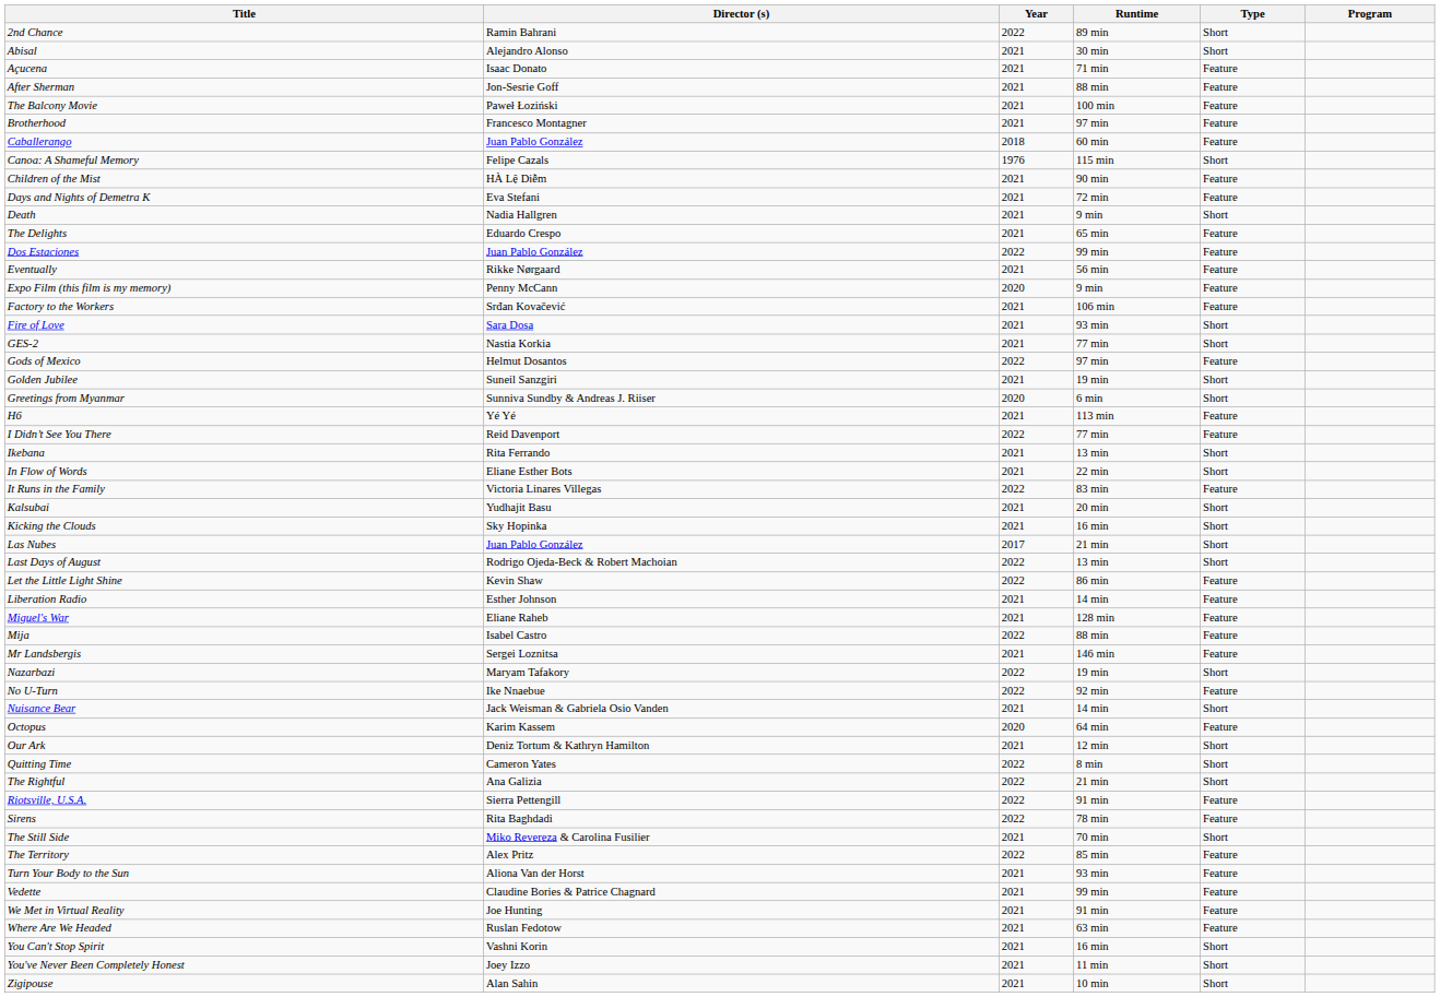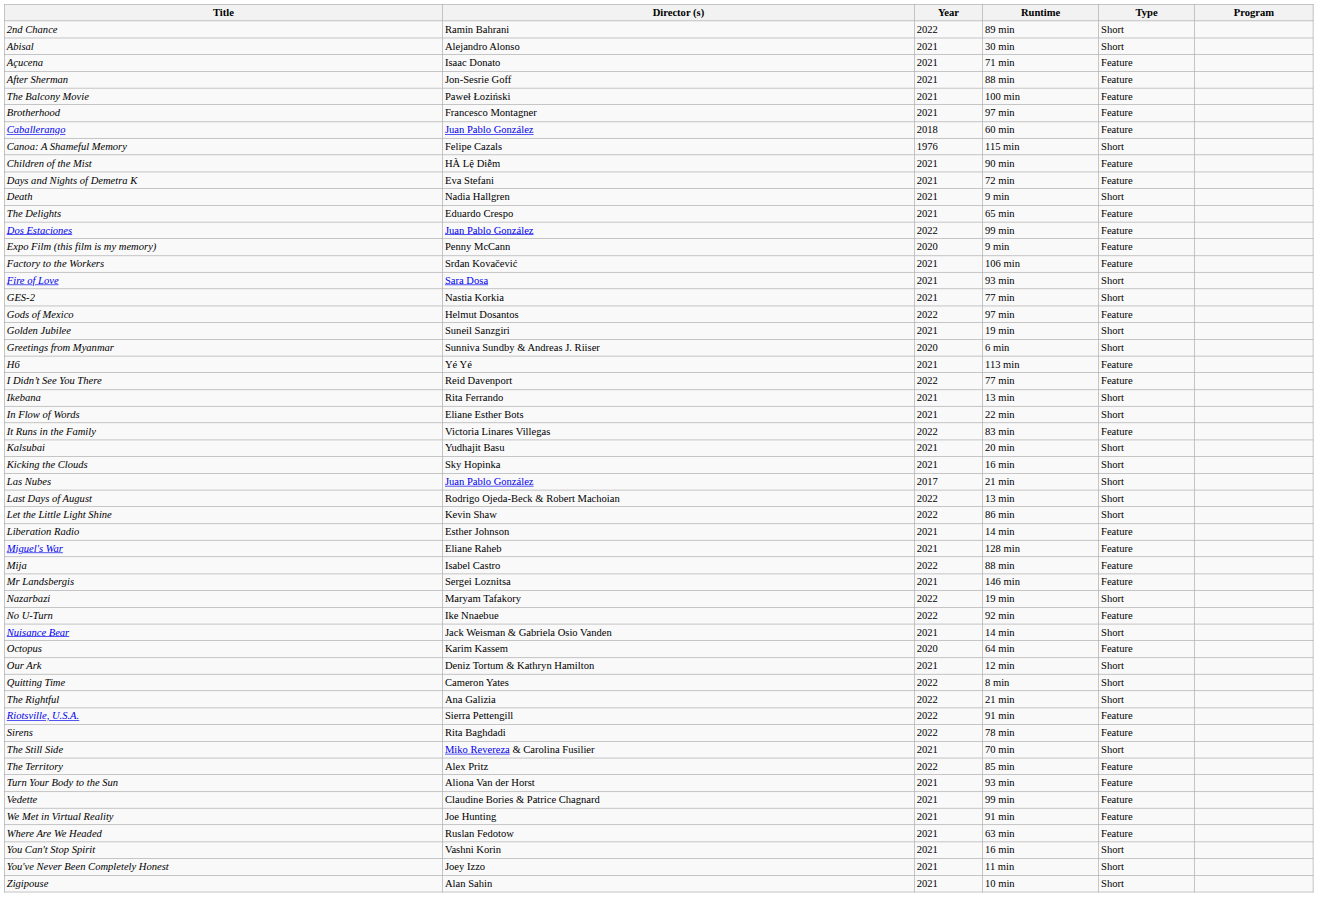 <table class="wikitable sortable" width=100%>
 <tr>
 <th>Title</th>
 <th>Director (s)</th>
 <th>Year</th>
 <th>Runtime</th>
 <th>Type</th>
 <th>Program</th>
 </tr>
 <tr>
 <td><em>2nd Chance</em></td>
 <td>Ramin Bahrani</td>
 <td>2022</td>
 <td>89 min</td>
 <td>Short</td>
 <td></td>
 </tr>
 <tr>
 <td><em>Abisal</em></td>
 <td>Alejandro Alonso</td>
 <td>2021</td>
 <td>30 min</td>
 <td>Short</td>
 <td></td>
 </tr>
 <tr>
 <td><em>Açucena</em></td>
 <td>Isaac Donato</td>
 <td>2021</td>
 <td>71 min</td>
 <td>Feature</td>
 <td></td>
 </tr>
 <tr>
 <td><em>After Sherman</em></td>
 <td>Jon-Sesrie Goff</td>
 <td>2021</td>
 <td>88 min</td>
 <td>Feature</td>
 <td></td>
 </tr>
 <tr>
 <td><em>The Balcony Movie</em></td>
 <td>Paweł Łoziński</td>
 <td>2021</td>
 <td>100 min</td>
 <td>Feature</td>
 <td></td>
 </tr>
 <tr>
 <td><em>Brotherhood</em></td>
 <td>Francesco Montagner</td>
 <td>2021</td>
 <td>97 min</td>
 <td>Feature</td>
 <td></td>
 </tr>
 <tr>
 <td><em><a href='#'>Caballerango</a></em></td>
 <td><a href='#'>Juan Pablo González</a></td>
 <td>2018</td>
 <td>60 min</td>
 <td>Feature</td>
 <td></td>
 </tr>
 <tr>
 <td><em>Canoa: A Shameful Memory</em></td>
 <td>Felipe Cazals</td>
 <td>1976</td>
 <td>115 min</td>
 <td>Short</td>
 <td></td>
 </tr>
 <tr>
 <td><em>Children of the Mist</em></td>
 <td>HÀ Lệ Diễm</td>
 <td>2021</td>
 <td>90 min</td>
 <td>Feature</td>
 <td></td>
 </tr>
 <tr>
 <td><em>Days and Nights of Demetra K</em></td>
 <td>Eva Stefani</td>
 <td>2021</td>
 <td>72 min</td>
 <td>Feature</td>
 <td></td>
 </tr>
 <tr>
 <td><em>Death</em></td>
 <td>Nadia Hallgren</td>
 <td>2021</td>
 <td>9 min</td>
 <td>Short</td>
 <td></td>
 </tr>
 <tr>
 <td><em>The Delights</em></td>
 <td>Eduardo Crespo</td>
 <td>2021</td>
 <td>65 min</td>
 <td>Feature</td>
 <td></td>
 </tr>
 <tr>
 <td><em><a href='#'>Dos Estaciones</a></em></td>
 <td><a href='#'>Juan Pablo González</a></td>
 <td>2022</td>
 <td>99 min</td>
-<td>Feature</td>
-<td></td>
-</tr>
-<tr>
-<td><em>Eventually</em></td>
-<td>Rikke Nørgaard</td>
-<td>2021</td>
-<td>56 min</td>
 <td>Feature</td>
 <td></td>
 </tr>
 <tr>
 <td><em>Expo Film (this film is my memory)</em></td>
 <td>Penny McCann</td>
 <td>2020</td>
 <td>9 min</td>
 <td>Feature</td>
 <td></td>
 </tr>
 <tr>
 <td><em>Factory to the Workers</em></td>
 <td>Srđan Kovačević</td>
 <td>2021</td>
 <td>106 min</td>
 <td>Feature</td>
 <td></td>
 </tr>
 <tr>
 <td><em><a href='#'>Fire of Love</a></em></td>
 <td><a href='#'>Sara Dosa</a></td>
 <td>2021</td>
 <td>93 min</td>
 <td>Short</td>
 <td></td>
 </tr>
 <tr>
 <td><em>GES-2</em></td>
 <td>Nastia Korkia</td>
 <td>2021</td>
 <td>77 min</td>
 <td>Short</td>
 <td></td>
 </tr>
 <tr>
 <td><em>Gods of Mexico</em></td>
 <td>Helmut Dosantos</td>
 <td>2022</td>
 <td>97 min</td>
 <td>Feature</td>
 <td></td>
 </tr>
 <tr>
 <td><em>Golden Jubilee</em></td>
 <td>Suneil Sanzgiri</td>
 <td>2021</td>
 <td>19 min</td>
 <td>Short</td>
 <td></td>
 </tr>
 <tr>
 <td><em>Greetings from Myanmar</em></td>
 <td>Sunniva Sundby & Andreas J. Riiser</td>
 <td>2020</td>
 <td>6 min</td>
 <td>Short</td>
 <td></td>
 </tr>
 <tr>
 <td><em>H6</em></td>
 <td>Yé Yé</td>
 <td>2021</td>
 <td>113 min</td>
 <td>Feature</td>
 <td></td>
 </tr>
 <tr>
 <td><em>I Didn’t See You There</em></td>
 <td>Reid Davenport</td>
 <td>2022</td>
 <td>77 min</td>
 <td>Feature</td>
 <td></td>
 </tr>
 <tr>
 <td><em>Ikebana</em></td>
 <td>Rita Ferrando</td>
 <td>2021</td>
 <td>13 min</td>
 <td>Short</td>
 <td></td>
 </tr>
 <tr>
 <td><em>In Flow of Words</em></td>
 <td>Eliane Esther Bots</td>
 <td>2021</td>
 <td>22 min</td>
 <td>Short</td>
 <td></td>
 </tr>
 <tr>
 <td><em>It Runs in the Family</em></td>
 <td>Victoria Linares Villegas</td>
 <td>2022</td>
 <td>83 min</td>
 <td>Feature</td>
 <td></td>
 </tr>
 <tr>
 <td><em>Kalsubai</em></td>
 <td>Yudhajit Basu</td>
 <td>2021</td>
 <td>20 min</td>
 <td>Short</td>
 <td></td>
 </tr>
 <tr>
 <td><em>Kicking the Clouds</em></td>
 <td>Sky Hopinka</td>
 <td>2021</td>
 <td>16 min</td>
 <td>Short</td>
 <td></td>
 </tr>
 <tr>
 <td><em>Las Nubes</em></td>
 <td><a href='#'>Juan Pablo González</a></td>
 <td>2017</td>
 <td>21 min</td>
 <td>Short</td>
 <td></td>
 </tr>
 <tr>
 <td><em>Last Days of August</em></td>
 <td>Rodrigo Ojeda-Beck & Robert Machoian</td>
 <td>2022</td>
 <td>13 min</td>
 <td>Short</td>
 <td></td>
 </tr>
 <tr>
 <td><em>Let the Little Light Shine</em></td>
 <td>Kevin Shaw</td>
 <td>2022</td>
 <td>86 min</td>
-<td>Feature</td>
+<td>Short</td>
 <td></td>
 </tr>
 <tr>
 <td><em>Liberation Radio</em></td>
 <td>Esther Johnson</td>
 <td>2021</td>
 <td>14 min</td>
 <td>Feature</td>
 <td></td>
 </tr>
 <tr>
 <td><em><a href='#'>Miguel's War</a></em></td>
 <td>Eliane Raheb</td>
 <td>2021</td>
 <td>128 min</td>
 <td>Feature</td>
 <td></td>
 </tr>
 <tr>
 <td><em>Mija</em></td>
 <td>Isabel Castro</td>
 <td>2022</td>
 <td>88 min</td>
 <td>Feature</td>
 <td></td>
 </tr>
 <tr>
 <td><em>Mr Landsbergis</em></td>
 <td>Sergei Loznitsa</td>
 <td>2021</td>
 <td>146 min</td>
 <td>Feature</td>
 <td></td>
 </tr>
 <tr>
 <td><em>Nazarbazi</em></td>
 <td>Maryam Tafakory</td>
 <td>2022</td>
 <td>19 min</td>
 <td>Short</td>
 <td></td>
 </tr>
 <tr>
 <td><em>No U-Turn</em></td>
 <td>Ike Nnaebue</td>
 <td>2022</td>
 <td>92 min</td>
 <td>Feature</td>
 <td></td>
 </tr>
 <tr>
 <td><em><a href='#'>Nuisance Bear</a></em></td>
 <td>Jack Weisman & Gabriela Osio Vanden</td>
 <td>2021</td>
 <td>14 min</td>
 <td>Short</td>
 <td></td>
 </tr>
 <tr>
 <td><em>Octopus</em></td>
 <td>Karim Kassem</td>
 <td>2020</td>
 <td>64 min</td>
 <td>Feature</td>
 <td></td>
 </tr>
 <tr>
 <td><em>Our Ark</em></td>
 <td>Deniz Tortum & Kathryn Hamilton</td>
 <td>2021</td>
 <td>12 min</td>
 <td>Short</td>
 <td></td>
 </tr>
 <tr>
 <td><em>Quitting Time</em></td>
 <td>Cameron Yates</td>
 <td>2022</td>
 <td>8 min</td>
 <td>Short</td>
 <td></td>
 </tr>
 <tr>
 <td><em>The Rightful</em></td>
 <td>Ana Galizia</td>
 <td>2022</td>
 <td>21 min</td>
 <td>Short</td>
 <td></td>
 </tr>
 <tr>
 <td><em><a href='#'>Riotsville, U.S.A.</a></em></td>
 <td>Sierra Pettengill</td>
 <td>2022</td>
 <td>91 min</td>
 <td>Feature</td>
 <td></td>
 </tr>
 <tr>
 <td><em>Sirens</em></td>
 <td>Rita Baghdadi</td>
 <td>2022</td>
 <td>78 min</td>
 <td>Feature</td>
 <td></td>
 </tr>
 <tr>
 <td><em>The Still Side</em></td>
 <td><a href='#'>Miko Revereza</a> & Carolina Fusilier</td>
 <td>2021</td>
 <td>70 min</td>
 <td>Short</td>
 <td></td>
 </tr>
 <tr>
 <td><em>The Territory</em></td>
 <td>Alex Pritz</td>
 <td>2022</td>
 <td>85 min</td>
 <td>Feature</td>
 <td></td>
 </tr>
 <tr>
 <td><em>Turn Your Body to the Sun</em></td>
 <td>Aliona Van der Horst</td>
 <td>2021</td>
 <td>93 min</td>
 <td>Feature</td>
 <td></td>
 </tr>
 <tr>
 <td><em>Vedette</em></td>
 <td>Claudine Bories & Patrice Chagnard</td>
 <td>2021</td>
 <td>99 min</td>
 <td>Feature</td>
 <td></td>
 </tr>
 <tr>
 <td><em>We Met in Virtual Reality</em></td>
 <td>Joe Hunting</td>
 <td>2021</td>
 <td>91 min</td>
 <td>Feature</td>
 <td></td>
 </tr>
 <tr>
 <td><em>Where Are We Headed</em></td>
 <td>Ruslan Fedotow</td>
 <td>2021</td>
 <td>63 min</td>
 <td>Feature</td>
 <td></td>
 </tr>
 <tr>
 <td><em>You Can't Stop Spirit</em></td>
 <td>Vashni Korin</td>
 <td>2021</td>
 <td>16 min</td>
 <td>Short</td>
 <td></td>
 </tr>
 <tr>
 <td><em>You've Never Been Completely Honest</em></td>
 <td>Joey Izzo</td>
 <td>2021</td>
 <td>11 min</td>
 <td>Short</td>
 <td></td>
 </tr>
 <tr>
 <td><em>Zigipouse</em></td>
 <td>Alan Sahin</td>
 <td>2021</td>
 <td>10 min</td>
 <td>Short</td>
 <td></td>
 </tr>
 </table>
